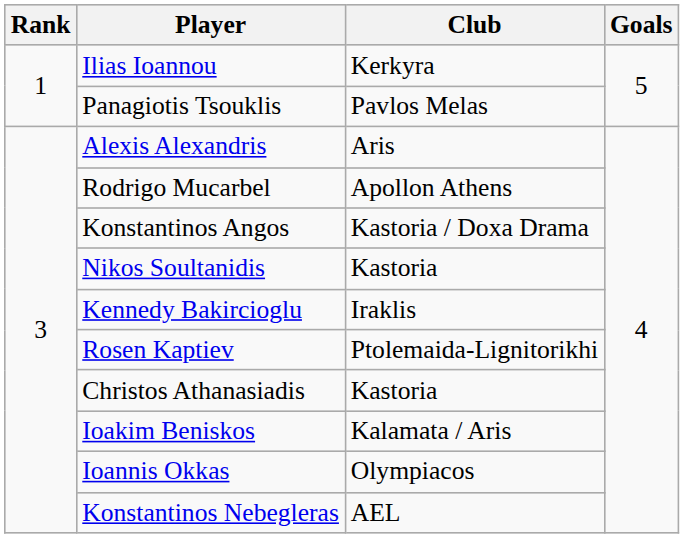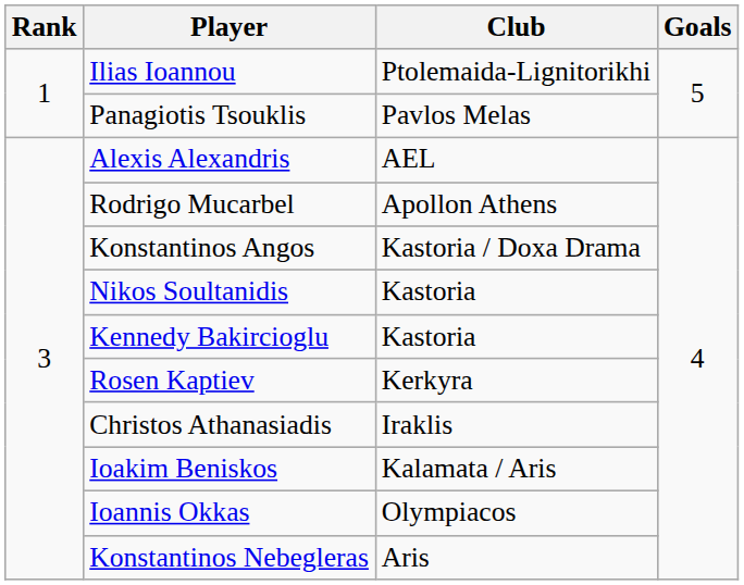 <table class="wikitable sortable" style="text-align:center">
 <tr>
 <th>Rank</th>
 <th>Player</th>
 <th>Club</th>
 <th>Goals</th>
 </tr>
 <tr>
 <td rowspan=2>1</td>
 <td align="left"> <a href='#'>Ilias Ioannou</a></td>
-<td align="left">Kerkyra</td>
+<td align="left">Ptolemaida-Lignitorikhi</td>
 <td rowspan=2>5</td>
 </tr>
 <tr>
 <td align="left"> Panagiotis Tsouklis</td>
 <td align="left">Pavlos Melas</td>
 </tr>
 <tr>
 <td rowspan=10>3</td>
 <td align="left"> <a href='#'>Alexis Alexandris</a></td>
-<td align="left">Aris</td>
+<td align="left">AEL</td>
 <td rowspan=10>4</td>
 </tr>
 <tr>
 <td align="left"> Rodrigo Mucarbel</td>
 <td align="left">Apollon Athens</td>
 </tr>
 <tr>
 <td align="left"> Konstantinos Angos</td>
 <td align="left">Kastoria / Doxa Drama</td>
 </tr>
 <tr>
 <td align="left"> <a href='#'>Nikos Soultanidis</a></td>
 <td align="left">Kastoria</td>
 </tr>
 <tr>
 <td align="left"> <a href='#'>Kennedy Bakircioglu</a></td>
-<td align="left">Iraklis</td>
+<td align="left">Kastoria</td>
 </tr>
 <tr>
 <td align="left"> <a href='#'>Rosen Kaptiev</a></td>
-<td align="left">Ptolemaida-Lignitorikhi</td>
+<td align="left">Kerkyra</td>
 </tr>
 <tr>
 <td align="left"> Christos Athanasiadis</td>
-<td align="left">Kastoria</td>
+<td align="left">Iraklis</td>
 </tr>
 <tr>
 <td align="left"> <a href='#'>Ioakim Beniskos</a></td>
 <td align="left">Kalamata / Aris</td>
 </tr>
 <tr>
 <td align="left"> <a href='#'>Ioannis Okkas</a></td>
 <td align="left">Olympiacos</td>
 </tr>
 <tr>
 <td align="left"> <a href='#'>Konstantinos Nebegleras</a></td>
-<td align="left">AEL</td>
+<td align="left">Aris</td>
 </tr>
 </table>
